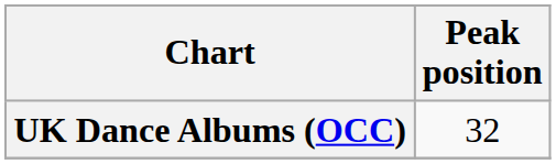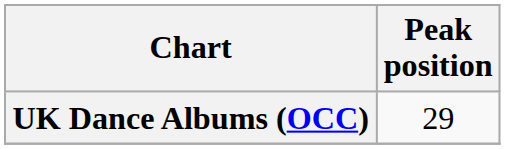 <table class="wikitable plainrowheaders sortable" style="text-align:center;" border="1">
 <tr>
 <th scope="col">Chart</th>
 <th scope="col">Peak<br>position</th>
 </tr>
 <tr>
 <th scope="row">UK Dance Albums (<a href='#'>OCC</a>)</th>
-<td>32</td>
+<td>29</td>
 </tr>
 <tr>
 </tr>
 </table>
